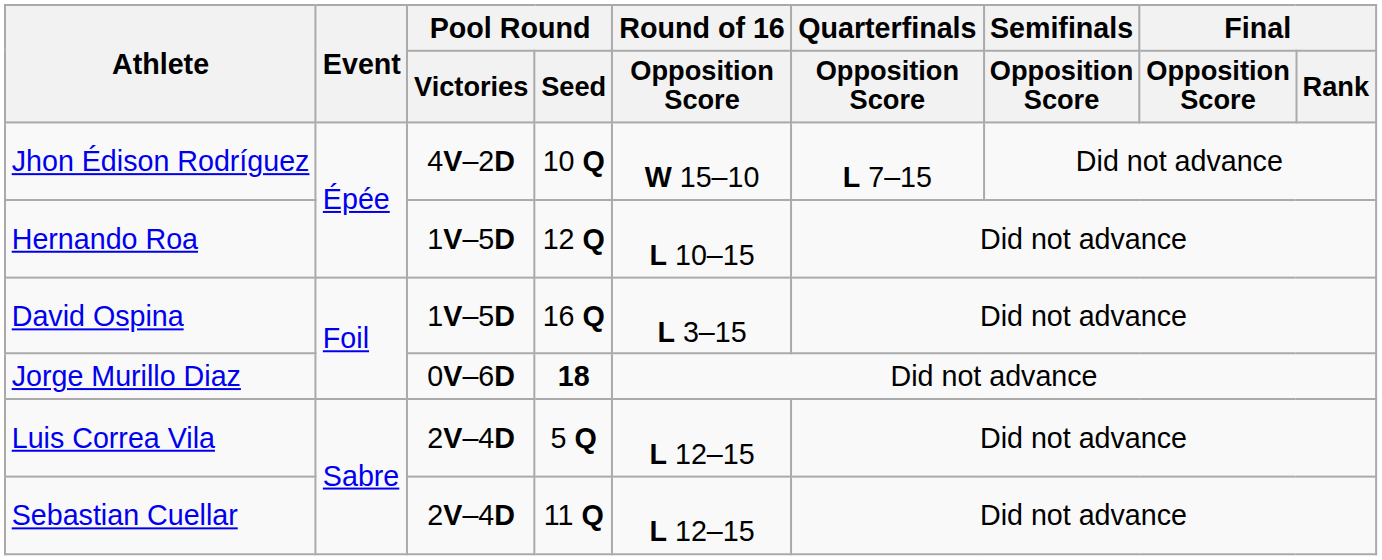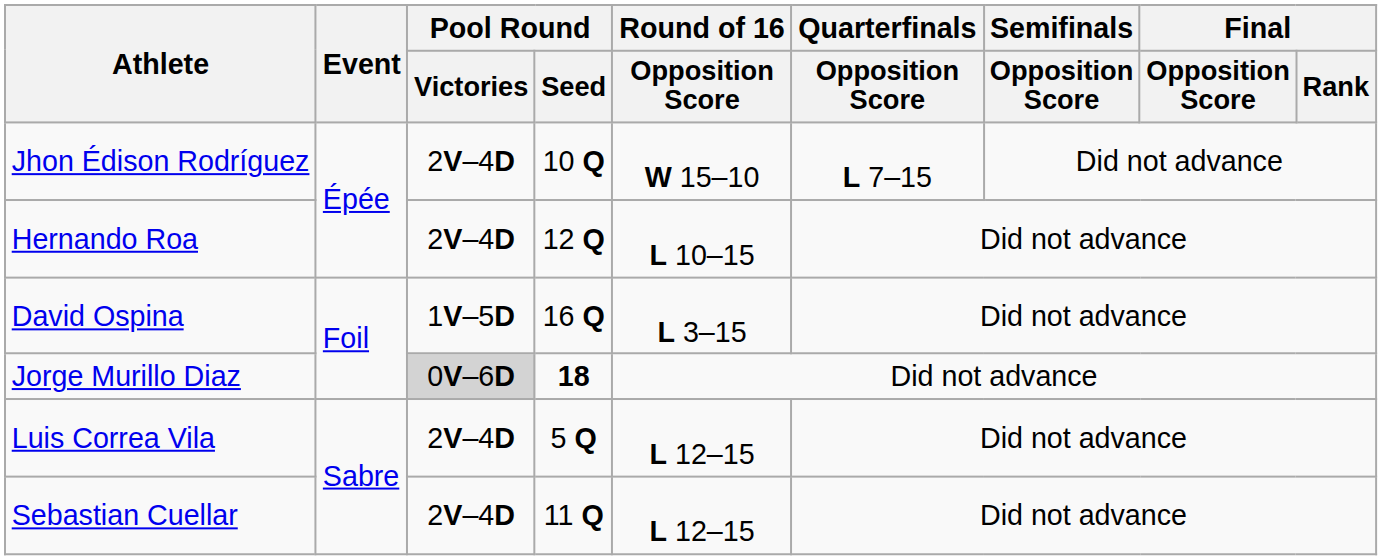 <table class=wikitable style="font-size:90%">
 <tr>
 <th rowspan="2">Athlete</th>
 <th rowspan="2">Event</th>
 <th colspan=2>Pool Round</th>
 <th>Round of 16</th>
 <th>Quarterfinals</th>
 <th>Semifinals</th>
 <th colspan=2>Final</th>
 </tr>
 <tr style="font-size:95%">
 <th>Victories</th>
 <th>Seed</th>
 <th>Opposition<br>Score</th>
 <th>Opposition<br>Score</th>
 <th>Opposition<br>Score</th>
 <th>Opposition<br>Score</th>
 <th>Rank</th>
 </tr>
 <tr align=center>
 <td align=left><a href='#'>Jhon Édison Rodríguez</a></td>
 <td align=left rowspan=2><a href='#'>Épée</a></td>
-<td>4<strong>V</strong>–2<strong>D</strong></td>
+<td>2<strong>V</strong>–4<strong>D</strong></td>
 <td>10 <strong>Q</strong></td>
 <td><br><strong>W</strong> 15–10</td>
 <td><br><strong>L</strong> 7–15</td>
 <td colspan="3">Did not advance</td>
 </tr>
 <tr align=center>
 <td align=left><a href='#'>Hernando Roa</a></td>
-<td>1<strong>V</strong>–5<strong>D</strong></td>
+<td>2<strong>V</strong>–4<strong>D</strong></td>
 <td>12 <strong>Q</strong></td>
 <td><br><strong>L</strong> 10–15</td>
 <td colspan="4">Did not advance</td>
 </tr>
 <tr align=center>
 <td align=left><a href='#'>David Ospina</a></td>
 <td align=left rowspan=2><a href='#'>Foil</a></td>
 <td>1<strong>V</strong>–5<strong>D</strong></td>
 <td>16 <strong>Q</strong></td>
 <td><br><strong>L</strong> 3–15</td>
 <td colspan="4">Did not advance</td>
 </tr>
 <tr align=center>
 <td align=left><a href='#'>Jorge Murillo Diaz</a></td>
-<td>0<strong>V</strong>–6<strong>D</strong></td>
+<td style="background: lightgrey;">0<strong>V</strong>–6<strong>D</strong></td>
 <td><strong>18</strong></td>
 <td colspan="5">Did not advance</td>
 </tr>
 <tr align=center>
 <td align=left><a href='#'>Luis Correa Vila</a></td>
 <td align=left rowspan=2><a href='#'>Sabre</a></td>
 <td>2<strong>V</strong>–4<strong>D</strong></td>
 <td>5 <strong>Q</strong></td>
 <td><br><strong>L</strong> 12–15</td>
 <td colspan="5">Did not advance</td>
 </tr>
 <tr align=center>
 <td align=left><a href='#'>Sebastian Cuellar</a></td>
 <td>2<strong>V</strong>–4<strong>D</strong></td>
 <td>11 <strong>Q</strong></td>
 <td><br><strong>L</strong> 12–15</td>
 <td colspan="5">Did not advance</td>
 </tr>
 </table>
